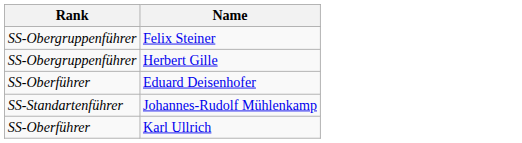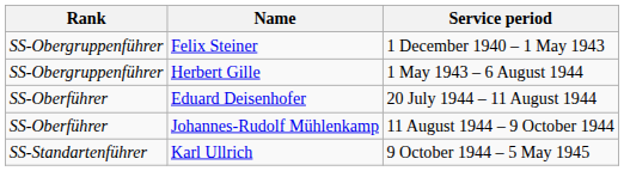 <table class="wikitable">
 <tr>
 <th>Rank</th>
 <th>Name</th>
+<th>Service period</th>
 </tr>
 <tr>
 <td><em>SS-Obergruppenführer</em></td>
 <td><a href='#'>Felix Steiner</a></td>
+<td>1 December 1940 – 1 May 1943</td>
 </tr>
 <tr>
 <td><em>SS-Obergruppenführer</em></td>
 <td><a href='#'>Herbert Gille</a></td>
+<td>1 May 1943 – 6 August 1944</td>
 </tr>
 <tr>
 <td><em>SS-Oberführer</em></td>
 <td><a href='#'>Eduard Deisenhofer</a></td>
+<td>20 July 1944 – 11 August 1944</td>
+</tr>
+<tr>
+<td><em>SS-Oberführer</em></td>
+<td><a href='#'>Johannes-Rudolf Mühlenkamp</a></td>
+<td>11 August 1944 – 9 October 1944</td>
 </tr>
 <tr>
 <td><em>SS-Standartenführer</em></td>
-<td><a href='#'>Johannes-Rudolf Mühlenkamp</a></td>
-</tr>
-<tr>
-<td><em>SS-Oberführer</em></td>
 <td><a href='#'>Karl Ullrich</a></td>
+<td>9 October 1944 – 5 May 1945</td>
 </tr>
 </table>
